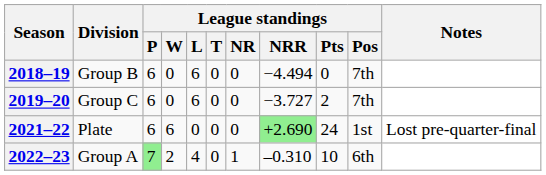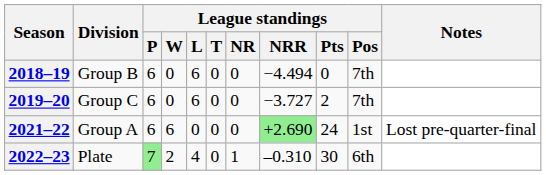 <table class="wikitable sortable">
 <tr>
 <th scope="col" rowspan="2">Season</th>
 <th scope="col" rowspan="2">Division</th>
 <th scope="col" colspan="8">League standings</th>
 <th scope="col" rowspan="2">Notes</th>
 </tr>
 <tr>
 <th scope="col">P</th>
 <th scope="col">W</th>
 <th scope="col">L</th>
 <th scope="col">T</th>
 <th scope="col">NR</th>
 <th scope="col">NRR</th>
 <th scope="col">Pts</th>
 <th scope="col">Pos</th>
 </tr>
 <tr>
 <th scope="row"><a href='#'>2018–19</a></th>
 <td>Group B</td>
 <td>6</td>
 <td>0</td>
 <td>6</td>
 <td>0</td>
 <td>0</td>
 <td>−4.494</td>
 <td>0</td>
 <td>7th</td>
 <td style="background: white;"></td>
 </tr>
 <tr>
 <th scope="row"><a href='#'>2019–20</a></th>
 <td>Group C</td>
 <td>6</td>
 <td>0</td>
 <td>6</td>
 <td>0</td>
 <td>0</td>
 <td>−3.727</td>
 <td>2</td>
 <td>7th</td>
 <td style="background: white;"></td>
 </tr>
 <tr>
 <th scope="row"><a href='#'>2021–22</a></th>
-<td>Plate</td>
+<td>Group A</td>
 <td>6</td>
 <td>6</td>
 <td>0</td>
 <td>0</td>
 <td>0</td>
 <td style="background: lightgreen;">+2.690</td>
 <td>24</td>
 <td>1st</td>
 <td style="background: white;">Lost pre-quarter-final</td>
 </tr>
 <tr>
 <th scope="row"><a href='#'>2022–23</a></th>
-<td>Group A</td>
+<td>Plate</td>
 <td style="background: lightgreen;">7</td>
 <td>2</td>
 <td>4</td>
 <td>0</td>
 <td>1</td>
 <td>–0.310</td>
-<td>10</td>
+<td>30</td>
 <td>6th</td>
 <td style="background: white;"></td>
 </tr>
 </table>
